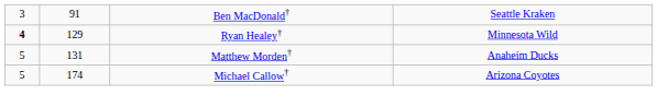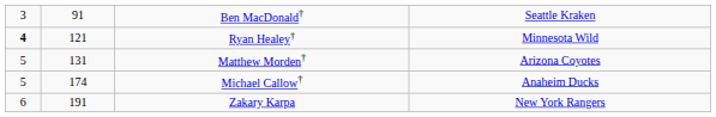 <table class="wikitable" width="60%">
 <tr align="center" bgcolor="">
 <td>3</td>
 <td>91</td>
 <td><a href='#'>Ben MacDonald</a><sup>†</sup></td>
 <td><a href='#'>Seattle Kraken</a></td>
 </tr>
 <tr align="center" bgcolor="">
 <td><strong>4</strong></td>
-<td>129</td>
+<td>121</td>
 <td><a href='#'>Ryan Healey</a><sup>†</sup></td>
 <td><a href='#'>Minnesota Wild</a></td>
 </tr>
 <tr align="center" bgcolor="">
 <td>5</td>
 <td>131</td>
 <td><a href='#'>Matthew Morden</a><sup>†</sup></td>
-<td><a href='#'>Anaheim Ducks</a></td>
+<td><a href='#'>Arizona Coyotes</a></td>
 </tr>
 <tr align="center" bgcolor="">
 <td>5</td>
 <td>174</td>
 <td><a href='#'>Michael Callow</a><sup>†</sup></td>
-<td><a href='#'>Arizona Coyotes</a></td>
+<td><a href='#'>Anaheim Ducks</a></td>
+</tr>
+<tr align="center" bgcolor="">
+<td>6</td>
+<td>191</td>
+<td><a href='#'>Zakary Karpa</a></td>
+<td><a href='#'>New York Rangers</a></td>
 </tr>
 </table>
